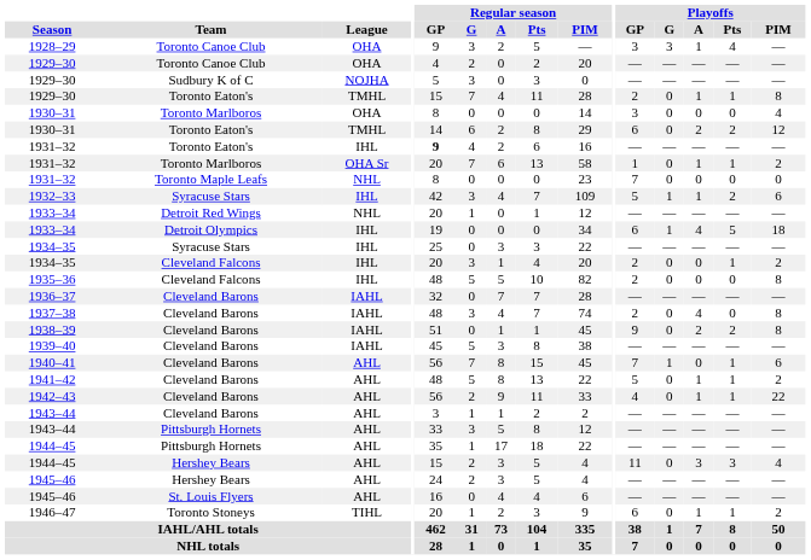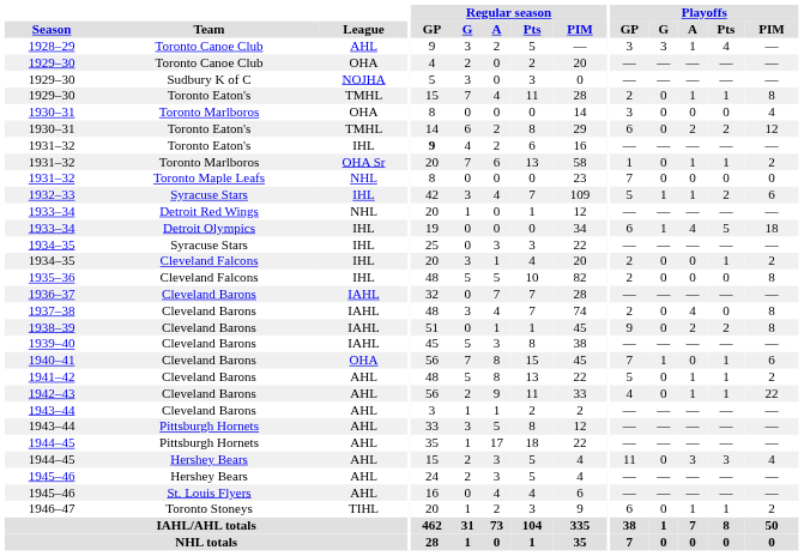 <table border="0" cellpadding="1" cellspacing="0" style="text-align:center; width:60em">
 <tr bgcolor="#e0e0e0">
 <th colspan="3" bgcolor="#ffffff"></th>
 <th rowspan="100" bgcolor="#ffffff"></th>
 <th colspan="5"><a href='#'>Regular season</a></th>
 <th rowspan="100" bgcolor="#ffffff"></th>
 <th colspan="5"><a href='#'>Playoffs</a></th>
 </tr>
 <tr bgcolor="#e0e0e0">
 <th><a href='#'>Season</a></th>
 <th>Team</th>
 <th>League</th>
 <th>GP</th>
 <th><a href='#'>G</a></th>
 <th><a href='#'>A</a></th>
 <th><a href='#'>Pts</a></th>
 <th><a href='#'>PIM</a></th>
 <th>GP</th>
 <th>G</th>
 <th>A</th>
 <th>Pts</th>
 <th>PIM</th>
 </tr>
 <tr>
 <td><a href='#'>1928–29</a></td>
 <td><a href='#'>Toronto Canoe Club</a></td>
-<td><a href='#'>OHA</a></td>
+<td><a href='#'>AHL</a></td>
 <td>9</td>
 <td>3</td>
 <td>2</td>
 <td>5</td>
 <td>—</td>
 <td>3</td>
 <td>3</td>
 <td>1</td>
 <td>4</td>
 <td>—</td>
 </tr>
 <tr bgcolor="#f0f0f0">
 <td><a href='#'>1929–30</a></td>
 <td>Toronto Canoe Club</td>
 <td>OHA</td>
 <td>4</td>
 <td>2</td>
 <td>0</td>
 <td>2</td>
 <td>20</td>
 <td>—</td>
 <td>—</td>
 <td>—</td>
 <td>—</td>
 <td>—</td>
 </tr>
 <tr>
 <td>1929–30</td>
 <td>Sudbury K of C</td>
 <td><a href='#'>NOJHA</a></td>
 <td>5</td>
 <td>3</td>
 <td>0</td>
 <td>3</td>
 <td>0</td>
 <td>—</td>
 <td>—</td>
 <td>—</td>
 <td>—</td>
 <td>—</td>
 </tr>
 <tr bgcolor="#f0f0f0">
 <td>1929–30</td>
 <td>Toronto Eaton's</td>
 <td>TMHL</td>
 <td>15</td>
 <td>7</td>
 <td>4</td>
 <td>11</td>
 <td>28</td>
 <td>2</td>
 <td>0</td>
 <td>1</td>
 <td>1</td>
 <td>8</td>
 </tr>
 <tr>
 <td><a href='#'>1930–31</a></td>
 <td><a href='#'>Toronto Marlboros</a></td>
 <td>OHA</td>
 <td>8</td>
 <td>0</td>
 <td>0</td>
 <td>0</td>
 <td>14</td>
 <td>3</td>
 <td>0</td>
 <td>0</td>
 <td>0</td>
 <td>4</td>
 </tr>
 <tr bgcolor="#f0f0f0">
 <td>1930–31</td>
 <td>Toronto Eaton's</td>
 <td>TMHL</td>
 <td>14</td>
 <td>6</td>
 <td>2</td>
 <td>8</td>
 <td>29</td>
 <td>6</td>
 <td>0</td>
 <td>2</td>
 <td>2</td>
 <td>12</td>
 </tr>
 <tr>
 <td>1931–32</td>
 <td>Toronto Eaton's</td>
 <td>IHL</td>
 <td><strong>9</strong></td>
 <td>4</td>
 <td>2</td>
 <td>6</td>
 <td>16</td>
 <td>—</td>
 <td>—</td>
 <td>—</td>
 <td>—</td>
 <td>—</td>
 </tr>
 <tr bgcolor="#f0f0f0">
 <td>1931–32</td>
 <td>Toronto Marlboros</td>
 <td><a href='#'>OHA Sr</a></td>
 <td>20</td>
 <td>7</td>
 <td>6</td>
 <td>13</td>
 <td>58</td>
 <td>1</td>
 <td>0</td>
 <td>1</td>
 <td>1</td>
 <td>2</td>
 </tr>
 <tr>
 <td><a href='#'>1931–32</a></td>
 <td><a href='#'>Toronto Maple Leafs</a></td>
 <td><a href='#'>NHL</a></td>
 <td>8</td>
 <td>0</td>
 <td>0</td>
 <td>0</td>
 <td>23</td>
 <td>7</td>
 <td>0</td>
 <td>0</td>
 <td>0</td>
 <td>0</td>
 </tr>
 <tr bgcolor="#f0f0f0">
 <td><a href='#'>1932–33</a></td>
 <td><a href='#'>Syracuse Stars</a></td>
 <td><a href='#'>IHL</a></td>
 <td>42</td>
 <td>3</td>
 <td>4</td>
 <td>7</td>
 <td>109</td>
 <td>5</td>
 <td>1</td>
 <td>1</td>
 <td>2</td>
 <td>6</td>
 </tr>
 <tr>
 <td><a href='#'>1933–34</a></td>
 <td><a href='#'>Detroit Red Wings</a></td>
 <td>NHL</td>
 <td>20</td>
 <td>1</td>
 <td>0</td>
 <td>1</td>
 <td>12</td>
 <td>—</td>
 <td>—</td>
 <td>—</td>
 <td>—</td>
 <td>—</td>
 </tr>
 <tr bgcolor="#f0f0f0">
 <td><a href='#'>1933–34</a></td>
 <td><a href='#'>Detroit Olympics</a></td>
 <td>IHL</td>
 <td>19</td>
 <td>0</td>
 <td>0</td>
 <td>0</td>
 <td>34</td>
 <td>6</td>
 <td>1</td>
 <td>4</td>
 <td>5</td>
 <td>18</td>
 </tr>
 <tr>
 <td><a href='#'>1934–35</a></td>
 <td>Syracuse Stars</td>
 <td>IHL</td>
 <td>25</td>
 <td>0</td>
 <td>3</td>
 <td>3</td>
 <td>22</td>
 <td>—</td>
 <td>—</td>
 <td>—</td>
 <td>—</td>
 <td>—</td>
 </tr>
 <tr bgcolor="#f0f0f0">
 <td>1934–35</td>
 <td><a href='#'>Cleveland Falcons</a></td>
 <td>IHL</td>
 <td>20</td>
 <td>3</td>
 <td>1</td>
 <td>4</td>
 <td>20</td>
 <td>2</td>
 <td>0</td>
 <td>0</td>
 <td>1</td>
 <td>2</td>
 </tr>
 <tr>
 <td><a href='#'>1935–36</a></td>
 <td>Cleveland Falcons</td>
 <td>IHL</td>
 <td>48</td>
 <td>5</td>
 <td>5</td>
 <td>10</td>
 <td>82</td>
 <td>2</td>
 <td>0</td>
 <td>0</td>
 <td>0</td>
 <td>8</td>
 </tr>
 <tr bgcolor="#f0f0f0">
 <td><a href='#'>1936–37</a></td>
 <td><a href='#'>Cleveland Barons</a></td>
 <td><a href='#'>IAHL</a></td>
 <td>32</td>
 <td>0</td>
 <td>7</td>
 <td>7</td>
 <td>28</td>
 <td>—</td>
 <td>—</td>
 <td>—</td>
 <td>—</td>
 <td>—</td>
 </tr>
 <tr>
 <td><a href='#'>1937–38</a></td>
 <td>Cleveland Barons</td>
 <td>IAHL</td>
 <td>48</td>
 <td>3</td>
 <td>4</td>
 <td>7</td>
 <td>74</td>
 <td>2</td>
 <td>0</td>
 <td>4</td>
 <td>0</td>
 <td>8</td>
 </tr>
 <tr bgcolor="#f0f0f0">
 <td><a href='#'>1938–39</a></td>
 <td>Cleveland Barons</td>
 <td>IAHL</td>
 <td>51</td>
 <td>0</td>
 <td>1</td>
 <td>1</td>
 <td>45</td>
 <td>9</td>
 <td>0</td>
 <td>2</td>
 <td>2</td>
 <td>8</td>
 </tr>
 <tr>
 <td><a href='#'>1939–40</a></td>
 <td>Cleveland Barons</td>
 <td>IAHL</td>
 <td>45</td>
 <td>5</td>
 <td>3</td>
 <td>8</td>
 <td>38</td>
 <td>—</td>
 <td>—</td>
 <td>—</td>
 <td>—</td>
 <td>—</td>
 </tr>
 <tr bgcolor="#f0f0f0">
 <td><a href='#'>1940–41</a></td>
 <td>Cleveland Barons</td>
-<td><a href='#'>AHL</a></td>
+<td><a href='#'>OHA</a></td>
 <td>56</td>
 <td>7</td>
 <td>8</td>
 <td>15</td>
 <td>45</td>
 <td>7</td>
 <td>1</td>
 <td>0</td>
 <td>1</td>
 <td>6</td>
 </tr>
 <tr>
 <td><a href='#'>1941–42</a></td>
 <td>Cleveland Barons</td>
 <td>AHL</td>
 <td>48</td>
 <td>5</td>
 <td>8</td>
 <td>13</td>
 <td>22</td>
 <td>5</td>
 <td>0</td>
 <td>1</td>
 <td>1</td>
 <td>2</td>
 </tr>
 <tr bgcolor="#f0f0f0">
 <td><a href='#'>1942–43</a></td>
 <td>Cleveland Barons</td>
 <td>AHL</td>
 <td>56</td>
 <td>2</td>
 <td>9</td>
 <td>11</td>
 <td>33</td>
 <td>4</td>
 <td>0</td>
 <td>1</td>
 <td>1</td>
 <td>22</td>
 </tr>
 <tr>
 <td><a href='#'>1943–44</a></td>
 <td>Cleveland Barons</td>
 <td>AHL</td>
 <td>3</td>
 <td>1</td>
 <td>1</td>
 <td>2</td>
 <td>2</td>
 <td>—</td>
 <td>—</td>
 <td>—</td>
 <td>—</td>
 <td>—</td>
 </tr>
 <tr bgcolor="#f0f0f0">
 <td>1943–44</td>
 <td><a href='#'>Pittsburgh Hornets</a></td>
 <td>AHL</td>
 <td>33</td>
 <td>3</td>
 <td>5</td>
 <td>8</td>
 <td>12</td>
 <td>—</td>
 <td>—</td>
 <td>—</td>
 <td>—</td>
 <td>—</td>
 </tr>
 <tr>
 <td><a href='#'>1944–45</a></td>
 <td>Pittsburgh Hornets</td>
 <td>AHL</td>
 <td>35</td>
 <td>1</td>
 <td>17</td>
 <td>18</td>
 <td>22</td>
 <td>—</td>
 <td>—</td>
 <td>—</td>
 <td>—</td>
 <td>—</td>
 </tr>
 <tr bgcolor="#f0f0f0">
 <td>1944–45</td>
 <td><a href='#'>Hershey Bears</a></td>
 <td>AHL</td>
 <td>15</td>
 <td>2</td>
 <td>3</td>
 <td>5</td>
 <td>4</td>
 <td>11</td>
 <td>0</td>
 <td>3</td>
 <td>3</td>
 <td>4</td>
 </tr>
 <tr>
 <td><a href='#'>1945–46</a></td>
 <td>Hershey Bears</td>
 <td>AHL</td>
 <td>24</td>
 <td>2</td>
 <td>3</td>
 <td>5</td>
 <td>4</td>
 <td>—</td>
 <td>—</td>
 <td>—</td>
 <td>—</td>
 <td>—</td>
 </tr>
 <tr bgcolor="#f0f0f0">
 <td>1945–46</td>
 <td><a href='#'>St. Louis Flyers</a></td>
 <td>AHL</td>
 <td>16</td>
 <td>0</td>
 <td>4</td>
 <td>4</td>
 <td>6</td>
 <td>—</td>
 <td>—</td>
 <td>—</td>
 <td>—</td>
 <td>—</td>
 </tr>
 <tr>
 <td>1946–47</td>
 <td>Toronto Stoneys</td>
 <td>TIHL</td>
 <td>20</td>
 <td>1</td>
 <td>2</td>
 <td>3</td>
 <td>9</td>
 <td>6</td>
 <td>0</td>
 <td>1</td>
 <td>1</td>
 <td>2</td>
 </tr>
 <tr bgcolor="#e0e0e0">
 <th colspan="3">IAHL/AHL totals</th>
 <th>462</th>
 <th>31</th>
 <th>73</th>
 <th>104</th>
 <th>335</th>
 <th>38</th>
 <th>1</th>
 <th>7</th>
 <th>8</th>
 <th>50</th>
 </tr>
 <tr bgcolor="#e0e0e0">
 <th colspan="3">NHL totals</th>
 <th>28</th>
 <th>1</th>
 <th>0</th>
 <th>1</th>
 <th>35</th>
 <th>7</th>
 <th>0</th>
 <th>0</th>
 <th>0</th>
 <th>0</th>
 </tr>
 </table>
